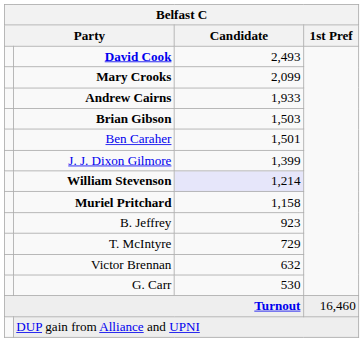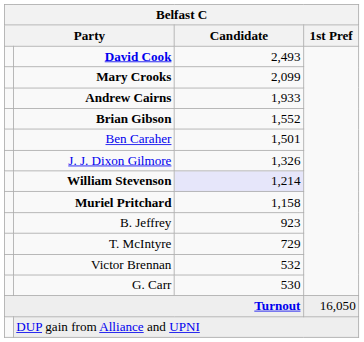 <table class="wikitable">
 <tr>
 <th colspan="4" align="center">Belfast C</th>
 </tr>
 <tr>
 <th colspan="2" align="center" width=200>Party</th>
 <th width=150>Candidate</th>
 <th width=60>1st Pref</th>
 </tr>
 <tr>
 <td></td>
 <td align="right"><strong><a href='#'>David Cook</a></strong></td>
 <td align="right">2,493</td>
 </tr>
 <tr>
 <td></td>
 <td align="right"><strong>Mary Crooks</strong></td>
 <td align="right">2,099</td>
 </tr>
 <tr>
 <td></td>
 <td align="right"><strong>Andrew Cairns</strong></td>
 <td align="right">1,933</td>
 </tr>
 <tr>
 <td></td>
 <td align="right"><strong>Brian Gibson</strong></td>
-<td align="right">1,503</td>
+<td align="right">1,552</td>
 </tr>
 <tr>
 <td></td>
 <td align="right"><a href='#'>Ben Caraher</a></td>
 <td align="right">1,501</td>
 </tr>
 <tr>
 <td></td>
 <td align="right"><a href='#'>J. J. Dixon Gilmore</a></td>
-<td align="right">1,399</td>
+<td align="right">1,326</td>
 </tr>
 <tr>
 <td></td>
 <td align="right"><strong>William Stevenson</strong></td>
 <td align="right" style="background: lavender;">1,214</td>
 </tr>
 <tr>
 <td></td>
 <td align="right"><strong>Muriel Pritchard</strong></td>
 <td align="right">1,158</td>
 </tr>
 <tr>
 <td></td>
 <td align="right">B. Jeffrey</td>
 <td align="right">923</td>
 </tr>
 <tr>
 <td></td>
 <td align="right">T. McIntyre</td>
 <td align="right">729</td>
 </tr>
 <tr>
 <td></td>
 <td align="right">Victor Brennan</td>
-<td align="right">632</td>
+<td align="right">532</td>
 </tr>
 <tr>
 <td></td>
 <td align="right">G. Carr</td>
 <td align="right">530</td>
 </tr>
 <tr bgcolor="EEEEEE">
 <td colspan=3 align="right"><strong><a href='#'>Turnout</a></strong></td>
-<td align="right">16,460</td>
+<td align="right">16,050</td>
 </tr>
 <tr>
 <td bgcolor=></td>
 <td colspan=3 bgcolor="EEEEEE"><a href='#'>DUP</a> gain from <a href='#'>Alliance</a> and <a href='#'>UPNI</a></td>
 </tr>
 </table>
